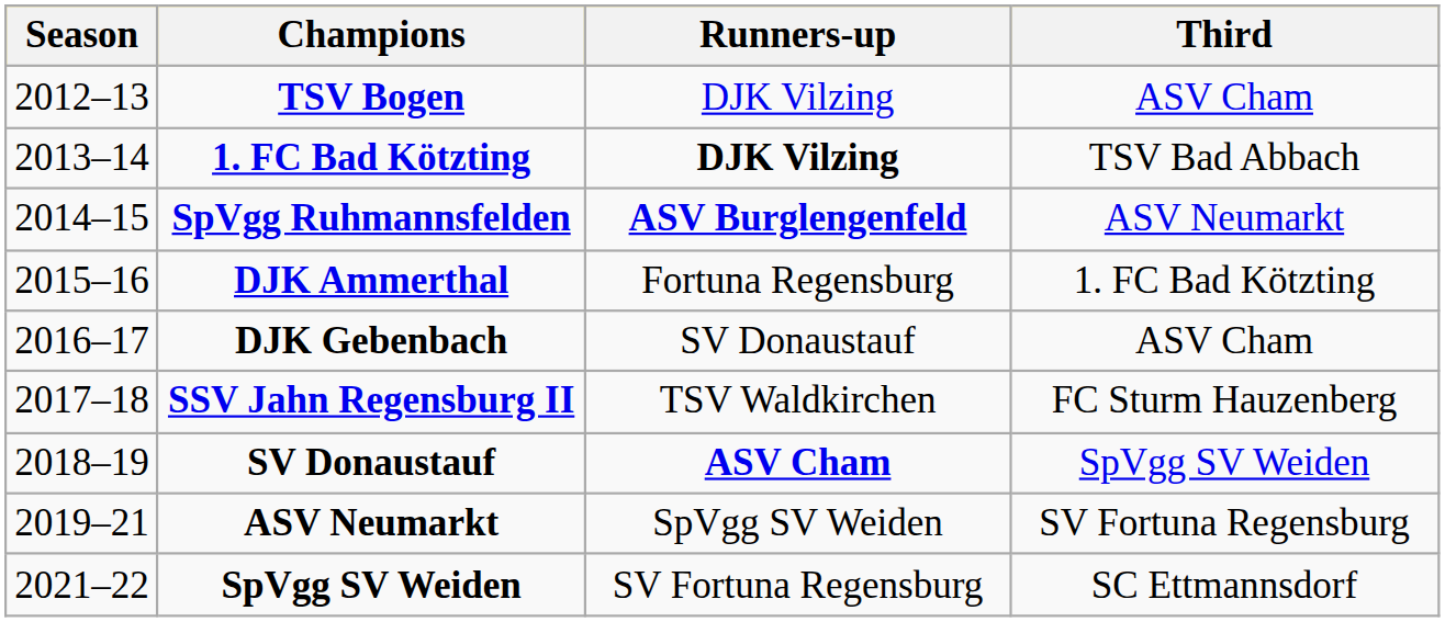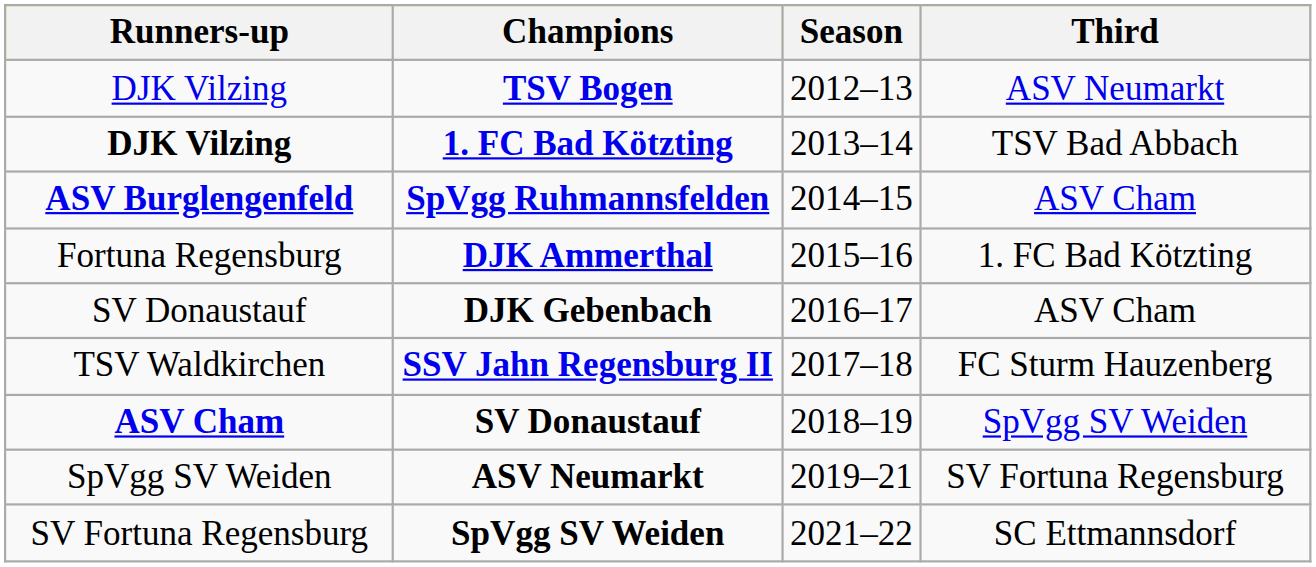 <table class="wikitable">
 <tr align="center" style="background:#FFD700">
+<th width=170>Runners-up</th>
+<th width=170>Champions</th>
 <th>Season</th>
-<th width=170>Champions</th>
-<th width=170>Runners-up</th>
 <th width=170>Third</th>
 </tr>
 <tr align="center">
+<td><a href='#'>DJK Vilzing</a></td>
+<td><strong><a href='#'>TSV Bogen</a></strong></td>
 <td>2012–13</td>
-<td><strong><a href='#'>TSV Bogen</a></strong></td>
-<td><a href='#'>DJK Vilzing</a></td>
+<td><a href='#'>ASV Neumarkt</a></td>
+</tr>
+<tr align="center">
+<td><strong>DJK Vilzing</strong></td>
+<td><strong><a href='#'>1. FC Bad Kötzting</a></strong></td>
+<td>2013–14</td>
+<td>TSV Bad Abbach</td>
+</tr>
+<tr align="center">
+<td><strong><a href='#'>ASV Burglengenfeld</a></strong></td>
+<td><strong><a href='#'>SpVgg Ruhmannsfelden</a></strong></td>
+<td>2014–15</td>
 <td><a href='#'>ASV Cham</a></td>
 </tr>
 <tr align="center">
-<td>2013–14</td>
-<td><strong><a href='#'>1. FC Bad Kötzting</a></strong></td>
-<td><strong>DJK Vilzing</strong></td>
-<td>TSV Bad Abbach</td>
-</tr>
-<tr align="center">
-<td>2014–15</td>
-<td><strong><a href='#'>SpVgg Ruhmannsfelden</a></strong></td>
-<td><strong><a href='#'>ASV Burglengenfeld</a></strong></td>
-<td><a href='#'>ASV Neumarkt</a></td>
-</tr>
-<tr align="center">
+<td>Fortuna Regensburg</td>
+<td><strong><a href='#'>DJK Ammerthal</a></strong></td>
 <td>2015–16</td>
-<td><strong><a href='#'>DJK Ammerthal</a></strong></td>
-<td>Fortuna Regensburg</td>
 <td>1. FC Bad Kötzting</td>
 </tr>
 <tr align="center">
+<td>SV Donaustauf</td>
+<td><strong>DJK Gebenbach</strong></td>
 <td>2016–17</td>
-<td><strong>DJK Gebenbach</strong></td>
-<td>SV Donaustauf</td>
 <td>ASV Cham</td>
 </tr>
 <tr align="center">
+<td>TSV Waldkirchen</td>
+<td><strong><a href='#'>SSV Jahn Regensburg II</a></strong></td>
 <td>2017–18</td>
-<td><strong><a href='#'>SSV Jahn Regensburg II</a></strong></td>
-<td>TSV Waldkirchen</td>
 <td>FC Sturm Hauzenberg</td>
 </tr>
 <tr align="center">
+<td><strong><a href='#'>ASV Cham</a></strong></td>
+<td><strong>SV Donaustauf</strong></td>
 <td>2018–19</td>
-<td><strong>SV Donaustauf</strong></td>
-<td><strong><a href='#'>ASV Cham</a></strong></td>
 <td><a href='#'>SpVgg SV Weiden</a></td>
 </tr>
 <tr align="center">
+<td>SpVgg SV Weiden</td>
+<td><strong>ASV Neumarkt</strong></td>
 <td>2019–21</td>
-<td><strong>ASV Neumarkt</strong></td>
-<td>SpVgg SV Weiden</td>
 <td>SV Fortuna Regensburg</td>
 </tr>
 <tr align="center">
+<td>SV Fortuna Regensburg</td>
+<td><strong>SpVgg SV Weiden</strong></td>
 <td>2021–22</td>
-<td><strong>SpVgg SV Weiden</strong></td>
-<td>SV Fortuna Regensburg</td>
 <td>SC Ettmannsdorf</td>
 </tr>
 </table>
